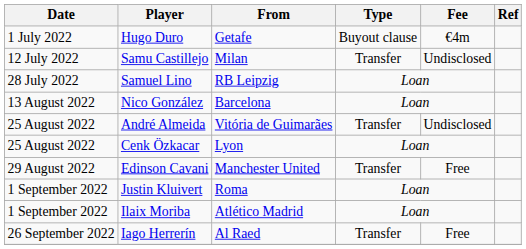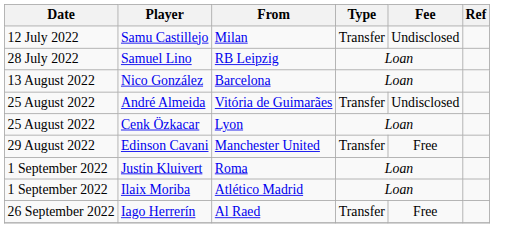 <table class="wikitable">
 <tr>
 <th>Date</th>
 <th>Player</th>
 <th>From</th>
 <th>Type</th>
 <th>Fee</th>
 <th>Ref</th>
-</tr>
-<tr>
-<td>1 July 2022</td>
-<td> <a href='#'>Hugo Duro</a></td>
-<td><a href='#'>Getafe</a></td>
-<td align=center>Buyout clause</td>
-<td align=center>€4m</td>
-<td align=center></td>
 </tr>
 <tr>
 <td>12 July 2022</td>
 <td> <a href='#'>Samu Castillejo</a></td>
 <td> <a href='#'>Milan</a></td>
 <td align=center>Transfer</td>
 <td align=center>Undisclosed</td>
 <td align=center></td>
 </tr>
 <tr>
 <td>28 July 2022</td>
 <td> <a href='#'>Samuel Lino</a></td>
 <td> <a href='#'>RB Leipzig</a></td>
 <td colspan=2 align=center><em>Loan</em></td>
 <td align=center></td>
 </tr>
 <tr>
 <td>13 August 2022</td>
 <td> <a href='#'>Nico González</a></td>
 <td><a href='#'>Barcelona</a></td>
 <td colspan=2 align=center><em>Loan</em></td>
 <td align=center></td>
 </tr>
 <tr>
 <td>25 August 2022</td>
 <td> <a href='#'>André Almeida</a></td>
 <td> <a href='#'>Vitória de Guimarães</a></td>
 <td align=center>Transfer</td>
 <td align=center>Undisclosed</td>
 <td align=center></td>
 </tr>
 <tr>
 <td>25 August 2022</td>
 <td> <a href='#'>Cenk Özkacar</a></td>
 <td> <a href='#'>Lyon</a></td>
 <td colspan=2 align=center><em>Loan</em></td>
 <td align=center></td>
 </tr>
 <tr>
 <td>29 August 2022</td>
 <td> <a href='#'>Edinson Cavani</a></td>
 <td> <a href='#'>Manchester United</a></td>
 <td align=center>Transfer</td>
 <td align=center>Free</td>
 <td align=center></td>
 </tr>
 <tr>
 <td>1 September 2022</td>
 <td> <a href='#'>Justin Kluivert</a></td>
 <td> <a href='#'>Roma</a></td>
 <td colspan=2 align=center><em>Loan</em></td>
 <td align=center></td>
 </tr>
 <tr>
 <td>1 September 2022</td>
 <td> <a href='#'>Ilaix Moriba</a></td>
 <td><a href='#'>Atlético Madrid</a></td>
 <td colspan=2 align=center><em>Loan</em></td>
 <td align=center></td>
 </tr>
 <tr>
 <td>26 September 2022</td>
 <td> <a href='#'>Iago Herrerín</a></td>
 <td> <a href='#'>Al Raed</a></td>
 <td align=center>Transfer</td>
 <td align=center>Free</td>
 <td align=center></td>
 </tr>
 <tr>
 </tr>
 </table>
